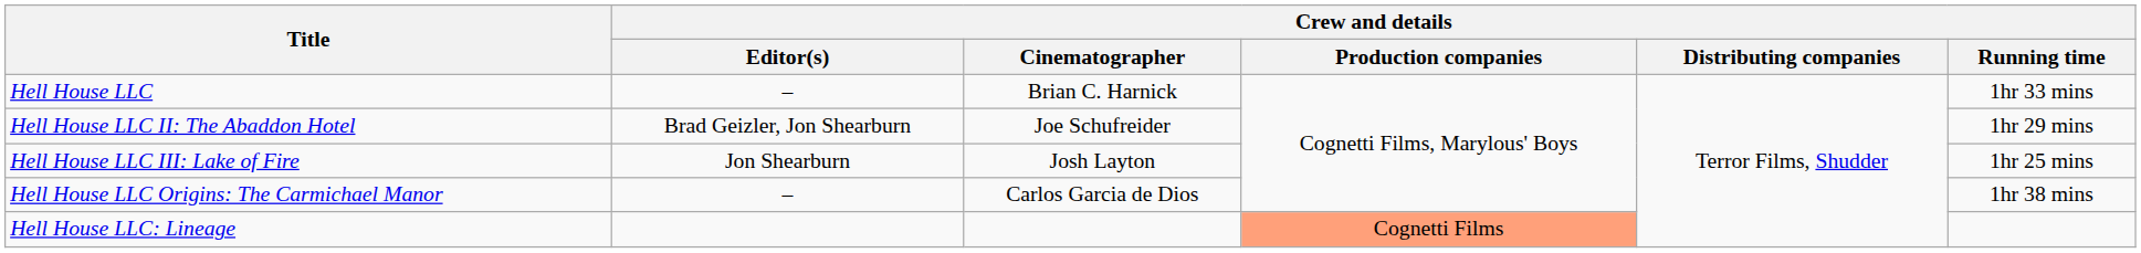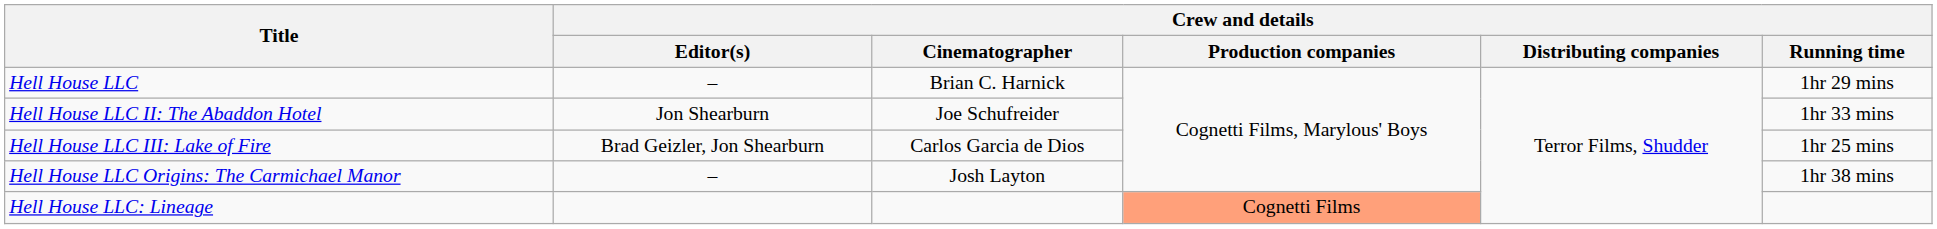 <table class="wikitable plainrowheaders" style="text-align:center; width:99%;">
 <tr>
 <th rowspan="2">Title</th>
 <th colspan="7">Crew and details</th>
 </tr>
 <tr>
 <th>Editor(s)</th>
 <th>Cinematographer</th>
 <th>Production companies</th>
 <th>Distributing companies</th>
 <th>Running time</th>
 </tr>
 <tr>
 <td style="text-align:left"><em><a href='#'>Hell House LLC</a></em></td>
 <td>–</td>
 <td>Brian C. Harnick</td>
 <td rowspan="4">Cognetti Films, Marylous' Boys</td>
 <td rowspan="5">Terror Films, <a href='#'>Shudder</a></td>
+<td>1hr 29 mins</td>
+</tr>
+<tr>
+<td style="text-align:left"><em><a href='#'>Hell House LLC II: The Abaddon Hotel</a></em></td>
+<td>Jon Shearburn</td>
+<td>Joe Schufreider</td>
 <td>1hr 33 mins</td>
 </tr>
 <tr>
-<td style="text-align:left"><em><a href='#'>Hell House LLC II: The Abaddon Hotel</a></em></td>
+<td style="text-align:left"><em><a href='#'>Hell House LLC III: Lake of Fire</a></em></td>
 <td>Brad Geizler, Jon Shearburn</td>
-<td>Joe Schufreider</td>
-<td>1hr 29 mins</td>
-</tr>
-<tr>
-<td style="text-align:left"><em><a href='#'>Hell House LLC III: Lake of Fire</a></em></td>
-<td>Jon Shearburn</td>
-<td>Josh Layton</td>
+<td>Carlos Garcia de Dios</td>
 <td>1hr 25 mins</td>
 </tr>
 <tr>
 <td style="text-align:left"><em><a href='#'>Hell House LLC Origins: The Carmichael Manor</a></em></td>
 <td>–</td>
-<td>Carlos Garcia de Dios</td>
+<td>Josh Layton</td>
 <td>1hr 38 mins</td>
 </tr>
 <tr>
 <td style="text-align:left"><em><a href='#'>Hell House LLC: Lineage</a></em></td>
 <td></td>
 <td></td>
 <td style="background: lightsalmon;">Cognetti Films</td>
 <td></td>
 </tr>
 </table>
